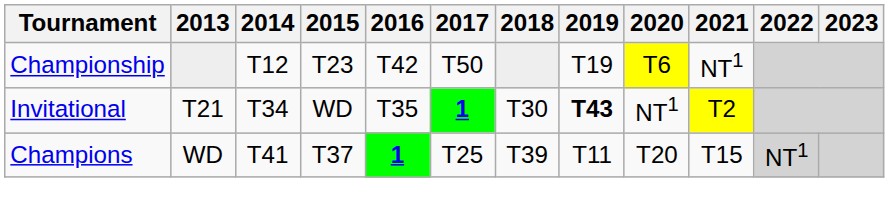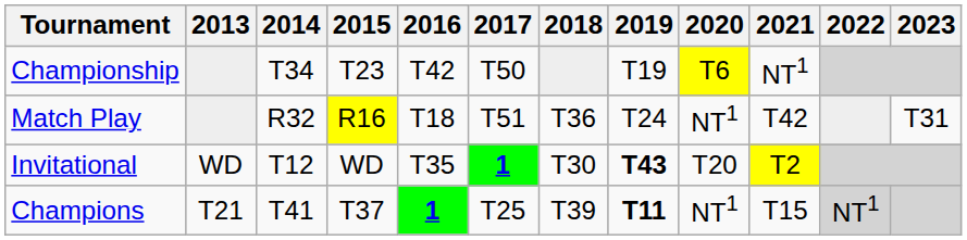 <table class="wikitable" style="text-align:center;">
 <tr>
 <th>Tournament</th>
 <th>2013</th>
 <th>2014</th>
 <th>2015</th>
 <th>2016</th>
 <th>2017</th>
 <th>2018</th>
 <th>2019</th>
 <th>2020</th>
 <th>2021</th>
 <th>2022</th>
 <th>2023</th>
 </tr>
 <tr>
 <td align="left"><a href='#'>Championship</a></td>
 <td style="background:#eeeeee;"></td>
-<td>T12</td>
+<td>T34</td>
 <td>T23</td>
 <td>T42</td>
 <td>T50</td>
 <td style="background:#eeeeee;"></td>
 <td>T19</td>
 <td style="background:yellow;">T6</td>
 <td>NT<sup>1</sup></td>
 <td colspan=2 style="background:#D3D3D3;"></td>
 </tr>
 <tr>
+<td align="left"><a href='#'>Match Play</a></td>
+<td style="background:#eeeeee;"></td>
+<td>R32</td>
+<td style="background:yellow;">R16</td>
+<td>T18</td>
+<td>T51</td>
+<td>T36</td>
+<td>T24</td>
+<td>NT<sup>1</sup></td>
+<td>T42</td>
+<td style="background:#eeeeee;"></td>
+<td>T31</td>
+</tr>
+<tr>
 <td align="left"><a href='#'>Invitational</a></td>
-<td>T21</td>
-<td>T34</td>
+<td>WD</td>
+<td>T12</td>
 <td>WD</td>
 <td>T35</td>
 <td style="background:lime"><strong><a href='#'>1</a></strong></td>
 <td>T30</td>
 <td><strong>T43</strong></td>
-<td>NT<sup>1</sup></td>
+<td>T20</td>
 <td style="background:yellow;">T2</td>
 <td colspan=2 style="background:#D3D3D3;"></td>
 </tr>
 <tr>
 <td align="left"><a href='#'>Champions</a></td>
-<td>WD</td>
+<td>T21</td>
 <td>T41</td>
 <td>T37</td>
 <td style="background:lime"><strong><a href='#'>1</a></strong></td>
 <td>T25</td>
 <td>T39</td>
-<td>T11</td>
-<td>T20</td>
+<td><strong>T11</strong></td>
+<td>NT<sup>1</sup></td>
 <td>T15</td>
 <td style="background: lightgrey;">NT<sup>1</sup></td>
 <td colspan=1 style="background:#D3D3D3;"></td>
 </tr>
 </table>
